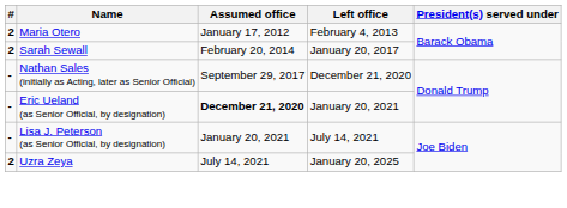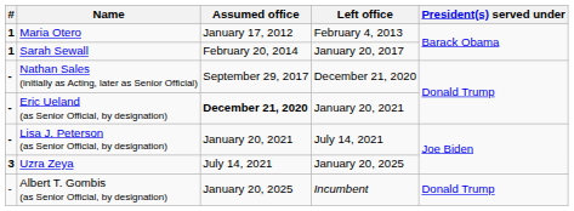 <table class="wikitable">
 <tr>
 <th>#</th>
 <th>Name</th>
 <th>Assumed office</th>
 <th>Left office</th>
 <th><a href='#'>President(s)</a> served under</th>
 </tr>
 <tr>
-<td><strong>2</strong></td>
+<td><strong>1</strong></td>
 <td><a href='#'>Maria Otero</a></td>
 <td>January 17, 2012</td>
 <td>February 4, 2013</td>
 <td rowspan=2><a href='#'>Barack Obama</a></td>
 </tr>
 <tr>
-<td><strong>2</strong></td>
+<td><strong>1</strong></td>
 <td><a href='#'>Sarah Sewall</a></td>
 <td>February 20, 2014</td>
 <td>January 20, 2017</td>
 </tr>
 <tr>
 <td><strong>-</strong></td>
 <td><a href='#'>Nathan Sales</a><br><small>(initially as Acting, later as Senior Official)</small></td>
 <td>September 29, 2017</td>
 <td>December 21, 2020</td>
 <td rowspan=2><a href='#'>Donald Trump</a></td>
 </tr>
 <tr>
 <td><strong>-</strong></td>
 <td><a href='#'>Eric Ueland</a><br><small>(as Senior Official, by designation)</small></td>
 <td><strong>December 21, 2020</strong></td>
 <td>January 20, 2021</td>
 </tr>
 <tr>
 <td><strong>-</strong></td>
 <td><a href='#'>Lisa J. Peterson</a><br><small>(as Senior Official, by designation)</small></td>
 <td>January 20, 2021</td>
 <td>July 14, 2021</td>
 <td rowspan=2><a href='#'>Joe Biden</a></td>
 </tr>
 <tr>
-<td><strong>2</strong></td>
+<td><strong>3</strong></td>
 <td><a href='#'>Uzra Zeya</a></td>
 <td>July 14, 2021</td>
 <td>January 20, 2025</td>
 </tr>
+<tr>
+<td>-</td>
+<td>Albert T. Gombis<br><small>(as Senior Official, by designation)</small></td>
+<td>January 20, 2025</td>
+<td><em>Incumbent</em></td>
+<td><a href='#'>Donald Trump</a></td>
+</tr>
 </table>
